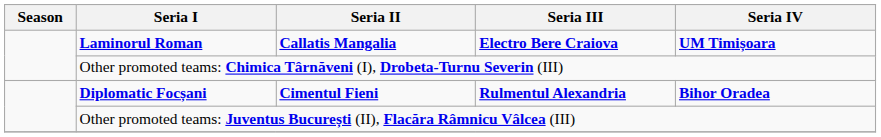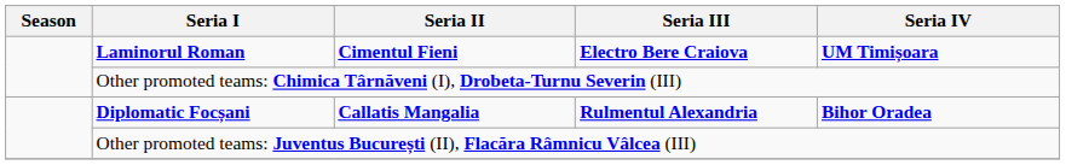 <table class=wikitable style="font-size:90%">
 <tr>
 <th width="60">Season</th>
 <th width="180">Seria I</th>
 <th width="180">Seria II</th>
 <th width="180">Seria III</th>
 <th width="180">Seria IV</th>
 </tr>
 <tr>
 <td rowspan=2></td>
 <td><strong><a href='#'>Laminorul Roman</a></strong></td>
-<td><strong><a href='#'>Callatis Mangalia</a></strong></td>
+<td><strong><a href='#'>Cimentul Fieni</a></strong></td>
 <td><strong><a href='#'>Electro Bere Craiova</a></strong></td>
 <td><strong><a href='#'>UM Timișoara</a></strong></td>
 </tr>
 <tr>
 <td colspan=9>Other promoted teams: <strong><a href='#'>Chimica Târnăveni</a></strong> (I), <strong><a href='#'>Drobeta-Turnu Severin</a></strong> (III)</td>
 </tr>
 <tr>
 <td rowspan=2></td>
 <td><strong><a href='#'>Diplomatic Focșani</a></strong></td>
-<td><strong><a href='#'>Cimentul Fieni</a></strong></td>
+<td><strong><a href='#'>Callatis Mangalia</a></strong></td>
 <td><strong><a href='#'>Rulmentul Alexandria</a></strong></td>
 <td><strong><a href='#'>Bihor Oradea</a></strong></td>
 </tr>
 <tr>
 <td colspan=9>Other promoted teams: <strong><a href='#'>Juventus București</a></strong> (II), <strong><a href='#'>Flacăra Râmnicu Vâlcea</a></strong> (III)</td>
 </tr>
 <tr>
 </tr>
 </table>
